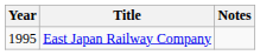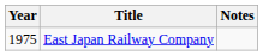 <table class="wikitable">
 <tr>
 <th>Year</th>
 <th>Title</th>
 <th>Notes</th>
 </tr>
 <tr>
-<td>1995</td>
+<td>1975</td>
 <td><a href='#'>East Japan Railway Company</a></td>
 <td></td>
 </tr>
 </table>
